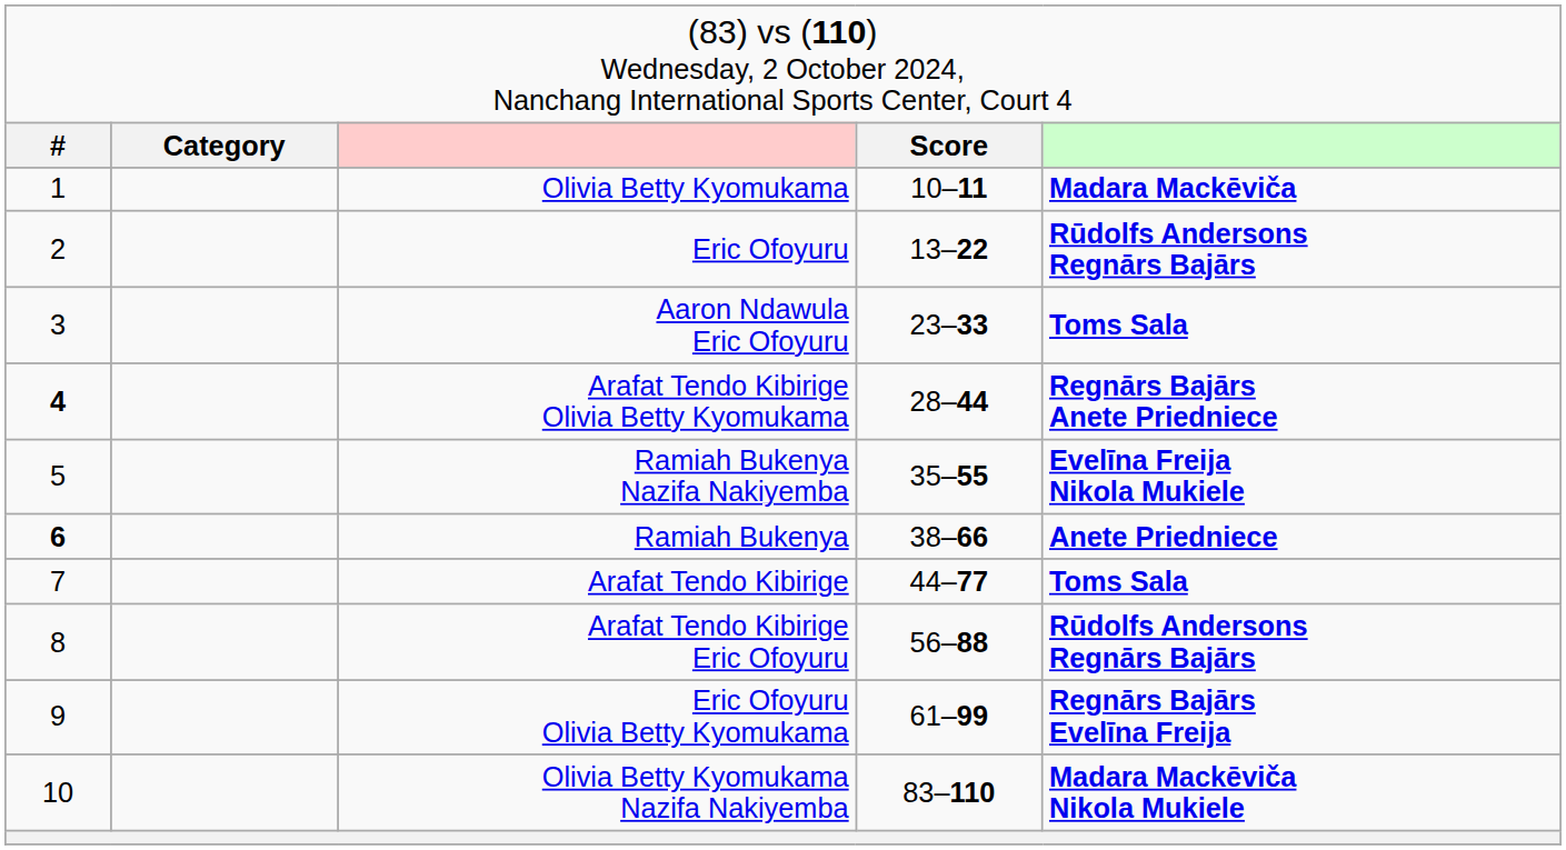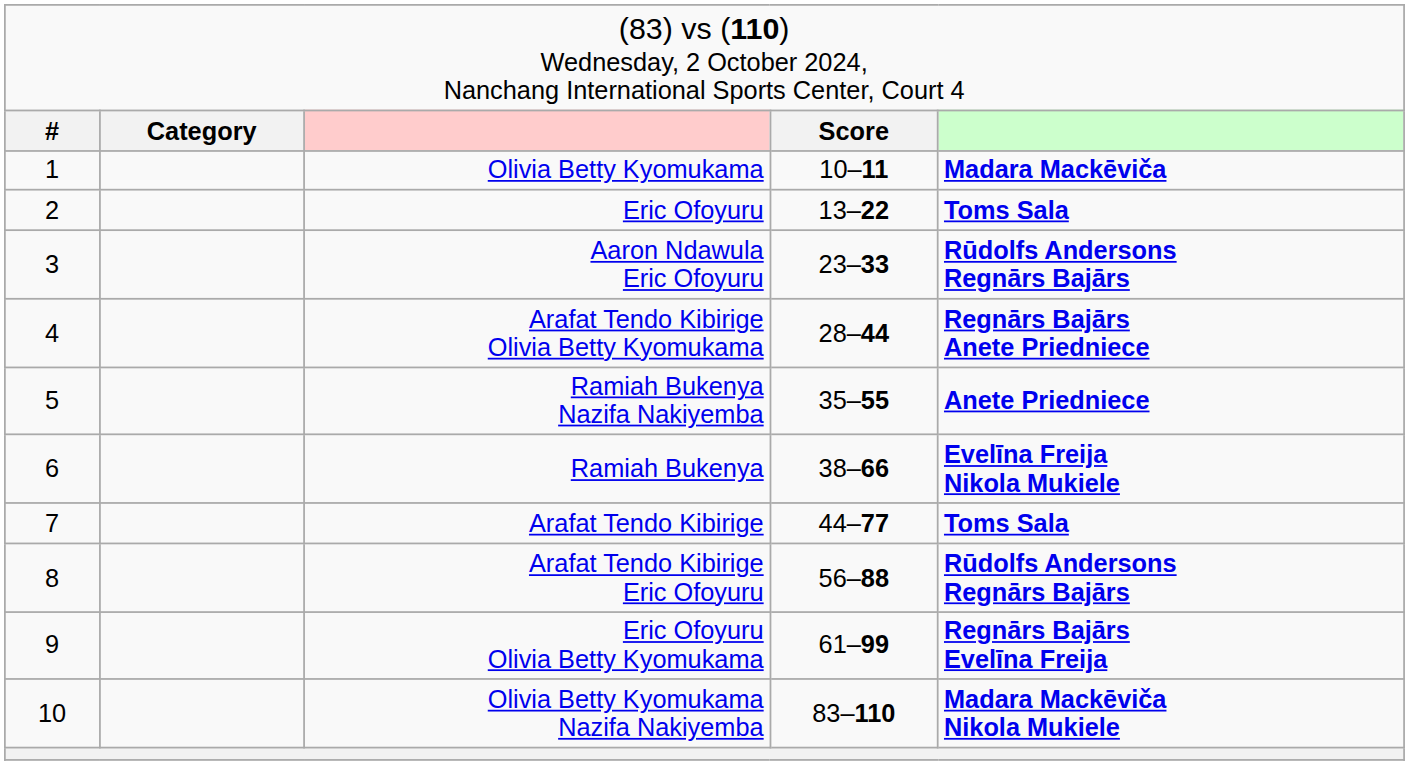 <table class="wikitable mw-collapsible mw-collapsed" style="font-size:90%; text-align:center" width="90%">
 <tr>
 <td colspan="5"><big>(83)  vs <strong></strong> (<strong>110</strong>)</big><br>Wednesday, 2 October 2024, <br>Nanchang International Sports Center, Court 4</td>
 </tr>
 <tr>
 <th width="25">#</th>
 <th width="50">Category</th>
 <th style="background-color:#FFCCCC" width="150"></th>
 <th width="50">Score<br></th>
 <th style="background-color:#CCFFCC" width="150"></th>
 </tr>
 <tr>
 <td>1</td>
 <td></td>
 <td align="right"><a href='#'>Olivia Betty Kyomukama</a> </td>
 <td>10–<strong>11</strong><br></td>
 <td align="left"><strong> <a href='#'>Madara Mackēviča</a></strong></td>
 </tr>
 <tr>
 <td>2</td>
 <td></td>
 <td align="right"><a href='#'>Eric Ofoyuru</a> </td>
 <td>13–<strong>22</strong><br></td>
-<td align="left"><strong> <a href='#'>Rūdolfs Andersons</a><br> <a href='#'>Regnārs Bajārs</a></strong></td>
+<td align="left"><strong> <a href='#'>Toms Sala</a></strong></td>
 </tr>
 <tr>
 <td>3</td>
 <td></td>
 <td align="right"><a href='#'>Aaron Ndawula</a> <br><a href='#'>Eric Ofoyuru</a> </td>
 <td>23–<strong>33</strong><br></td>
-<td align="left"><strong> <a href='#'>Toms Sala</a></strong></td>
+<td align="left"><strong> <a href='#'>Rūdolfs Andersons</a><br> <a href='#'>Regnārs Bajārs</a></strong></td>
 </tr>
 <tr>
-<td><strong>4</strong></td>
+<td>4</td>
 <td></td>
 <td align="right"><a href='#'>Arafat Tendo Kibirige</a> <br><a href='#'>Olivia Betty Kyomukama</a> </td>
 <td>28–<strong>44</strong><br></td>
 <td align="left"><strong> <a href='#'>Regnārs Bajārs</a><br> <a href='#'>Anete Priedniece</a></strong></td>
 </tr>
 <tr>
 <td>5</td>
 <td></td>
 <td align="right"><a href='#'>Ramiah Bukenya</a> <br><a href='#'>Nazifa Nakiyemba</a> </td>
 <td>35–<strong>55</strong><br></td>
-<td align="left"><strong> <a href='#'>Evelīna Freija</a><br> <a href='#'>Nikola Mukiele</a></strong></td>
+<td align="left"><strong> <a href='#'>Anete Priedniece</a></strong></td>
 </tr>
 <tr>
-<td><strong>6</strong></td>
+<td>6</td>
 <td></td>
 <td align="right"><a href='#'>Ramiah Bukenya</a> </td>
 <td>38–<strong>66</strong><br></td>
-<td align="left"><strong> <a href='#'>Anete Priedniece</a></strong></td>
+<td align="left"><strong> <a href='#'>Evelīna Freija</a><br> <a href='#'>Nikola Mukiele</a></strong></td>
 </tr>
 <tr>
 <td>7</td>
 <td></td>
 <td align="right"><a href='#'>Arafat Tendo Kibirige</a> </td>
 <td>44–<strong>77</strong><br></td>
 <td align="left"><strong> <a href='#'>Toms Sala</a></strong></td>
 </tr>
 <tr>
 <td>8</td>
 <td></td>
 <td align="right"><a href='#'>Arafat Tendo Kibirige</a> <br><a href='#'>Eric Ofoyuru</a> </td>
 <td>56–<strong>88</strong><br></td>
 <td align="left"><strong> <a href='#'>Rūdolfs Andersons</a><br> <a href='#'>Regnārs Bajārs</a></strong></td>
 </tr>
 <tr>
 <td>9</td>
 <td></td>
 <td align="right"><a href='#'>Eric Ofoyuru</a> <br><a href='#'>Olivia Betty Kyomukama</a> </td>
 <td>61–<strong>99</strong><br></td>
 <td align="left"><strong> <a href='#'>Regnārs Bajārs</a><br> <a href='#'>Evelīna Freija</a></strong></td>
 </tr>
 <tr>
 <td>10</td>
 <td></td>
 <td align="right"><a href='#'>Olivia Betty Kyomukama</a> <br><a href='#'>Nazifa Nakiyemba</a> </td>
 <td>83–<strong>110</strong><br></td>
 <td align="left"><strong> <a href='#'>Madara Mackēviča</a><br> <a href='#'>Nikola Mukiele</a></strong></td>
 </tr>
 <tr>
 <th colspan="5"></th>
 </tr>
 </table>
